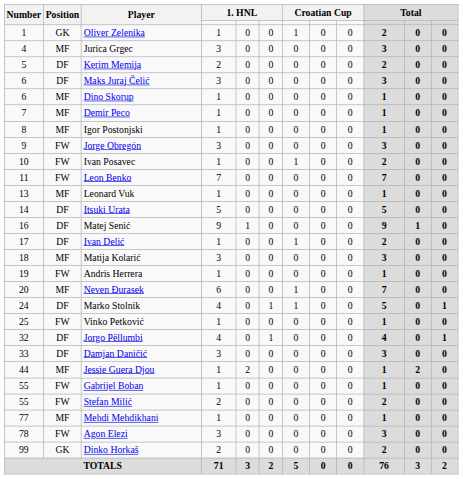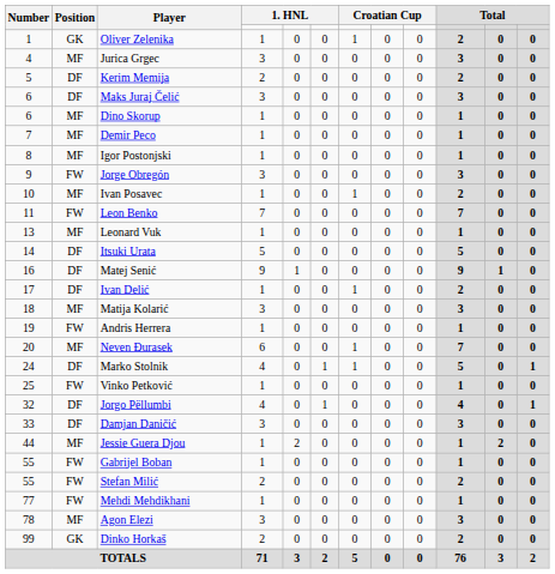 <table class="wikitable" style="font-size: 95%; text-align: center;">
 <tr>
 <th width=40 rowspan="2"  align="center">Number</th>
 <th width=40 rowspan="2"  align="center">Position</th>
 <th width=180 rowspan="2"  align="center">Player</th>
 <th width=120 colspan="3" align="center">1. HNL</th>
 <th width=120 colspan="3" align="center">Croatian Cup</th>
 <th width=140 colspan="3" align="center" style="background: #DCDCDC">Total</th>
 </tr>
 <tr>
 <td></td>
 <td></td>
 <td></td>
 <td></td>
 <td></td>
 <td></td>
 <th style="background: #DCDCDC"></th>
 <th style="background: #DCDCDC"></th>
 <th style="background: #DCDCDC"></th>
 </tr>
 <tr>
 <td>1</td>
 <td>GK</td>
 <td style="text-align:left;"> <a href='#'>Oliver Zelenika</a></td>
 <td>1</td>
 <td>0</td>
 <td>0</td>
 <td>1</td>
 <td>0</td>
 <td>0</td>
 <th style="background: #DCDCDC">2</th>
 <th style="background: #DCDCDC">0</th>
 <th style="background: #DCDCDC">0</th>
 </tr>
 <tr>
 <td>4</td>
 <td>MF</td>
 <td style="text-align:left;"> Jurica Grgec</td>
 <td>3</td>
 <td>0</td>
 <td>0</td>
 <td>0</td>
 <td>0</td>
 <td>0</td>
 <th style="background: #DCDCDC">3</th>
 <th style="background: #DCDCDC">0</th>
 <th style="background: #DCDCDC">0</th>
 </tr>
 <tr>
 <td>5</td>
 <td>DF</td>
 <td style="text-align:left;"> <a href='#'>Kerim Memija</a></td>
 <td>2</td>
 <td>0</td>
 <td>0</td>
 <td>0</td>
 <td>0</td>
 <td>0</td>
 <th style="background: #DCDCDC">2</th>
 <th style="background: #DCDCDC">0</th>
 <th style="background: #DCDCDC">0</th>
 </tr>
 <tr>
 <td>6</td>
 <td>DF</td>
 <td style="text-align:left;"> <a href='#'>Maks Juraj Čelić</a></td>
 <td>3</td>
 <td>0</td>
 <td>0</td>
 <td>0</td>
 <td>0</td>
 <td>0</td>
 <th style="background: #DCDCDC">3</th>
 <th style="background: #DCDCDC">0</th>
 <th style="background: #DCDCDC">0</th>
 </tr>
 <tr>
 <td>6</td>
 <td>MF</td>
 <td style="text-align:left;"> <a href='#'>Dino Skorup</a></td>
 <td>1</td>
 <td>0</td>
 <td>0</td>
 <td>0</td>
 <td>0</td>
 <td>0</td>
 <th style="background: #DCDCDC">1</th>
 <th style="background: #DCDCDC">0</th>
 <th style="background: #DCDCDC">0</th>
 </tr>
 <tr>
 <td>7</td>
 <td>MF</td>
 <td style="text-align:left;"> <a href='#'>Demir Peco</a></td>
 <td>1</td>
 <td>0</td>
 <td>0</td>
 <td>0</td>
 <td>0</td>
 <td>0</td>
 <th style="background: #DCDCDC">1</th>
 <th style="background: #DCDCDC">0</th>
 <th style="background: #DCDCDC">0</th>
 </tr>
 <tr>
 <td>8</td>
 <td>MF</td>
 <td style="text-align:left;"> Igor Postonjski</td>
 <td>1</td>
 <td>0</td>
 <td>0</td>
 <td>0</td>
 <td>0</td>
 <td>0</td>
 <th style="background: #DCDCDC">1</th>
 <th style="background: #DCDCDC">0</th>
 <th style="background: #DCDCDC">0</th>
 </tr>
 <tr>
 <td>9</td>
 <td>FW</td>
 <td style="text-align:left;"> <a href='#'>Jorge Obregón</a></td>
 <td>3</td>
 <td>0</td>
 <td>0</td>
 <td>0</td>
 <td>0</td>
 <td>0</td>
 <th style="background: #DCDCDC">3</th>
 <th style="background: #DCDCDC">0</th>
 <th style="background: #DCDCDC">0</th>
 </tr>
 <tr>
 <td>10</td>
-<td>FW</td>
+<td>MF</td>
 <td style="text-align:left;"> Ivan Posavec</td>
 <td>1</td>
 <td>0</td>
 <td>0</td>
 <td>1</td>
 <td>0</td>
 <td>0</td>
 <th style="background: #DCDCDC">2</th>
 <th style="background: #DCDCDC">0</th>
 <th style="background: #DCDCDC">0</th>
 </tr>
 <tr>
 <td>11</td>
 <td>FW</td>
 <td style="text-align:left;"> <a href='#'>Leon Benko</a></td>
 <td>7</td>
 <td>0</td>
 <td>0</td>
 <td>0</td>
 <td>0</td>
 <td>0</td>
 <th style="background: #DCDCDC">7</th>
 <th style="background: #DCDCDC">0</th>
 <th style="background: #DCDCDC">0</th>
 </tr>
 <tr>
 <td>13</td>
 <td>MF</td>
 <td style="text-align:left;"> Leonard Vuk</td>
 <td>1</td>
 <td>0</td>
 <td>0</td>
 <td>0</td>
 <td>0</td>
 <td>0</td>
 <th style="background: #DCDCDC">1</th>
 <th style="background: #DCDCDC">0</th>
 <th style="background: #DCDCDC">0</th>
 </tr>
 <tr>
 <td>14</td>
 <td>DF</td>
 <td style="text-align:left;"> <a href='#'>Itsuki Urata</a></td>
 <td>5</td>
 <td>0</td>
 <td>0</td>
 <td>0</td>
 <td>0</td>
 <td>0</td>
 <th style="background: #DCDCDC">5</th>
 <th style="background: #DCDCDC">0</th>
 <th style="background: #DCDCDC">0</th>
 </tr>
 <tr>
 <td>16</td>
 <td>DF</td>
 <td style="text-align:left;"> Matej Senić</td>
 <td>9</td>
 <td>1</td>
 <td>0</td>
 <td>0</td>
 <td>0</td>
 <td>0</td>
 <th style="background: #DCDCDC">9</th>
 <th style="background: #DCDCDC">1</th>
 <th style="background: #DCDCDC">0</th>
 </tr>
 <tr>
 <td>17</td>
 <td>DF</td>
 <td style="text-align:left;"> <a href='#'>Ivan Delić</a></td>
 <td>1</td>
 <td>0</td>
 <td>0</td>
 <td>1</td>
 <td>0</td>
 <td>0</td>
 <th style="background: #DCDCDC">2</th>
 <th style="background: #DCDCDC">0</th>
 <th style="background: #DCDCDC">0</th>
 </tr>
 <tr>
 <td>18</td>
 <td>MF</td>
 <td style="text-align:left;"> Matija Kolarić</td>
 <td>3</td>
 <td>0</td>
 <td>0</td>
 <td>0</td>
 <td>0</td>
 <td>0</td>
 <th style="background: #DCDCDC">3</th>
 <th style="background: #DCDCDC">0</th>
 <th style="background: #DCDCDC">0</th>
 </tr>
 <tr>
 <td>19</td>
 <td>FW</td>
 <td style="text-align:left;"> Andris Herrera</td>
 <td>1</td>
 <td>0</td>
 <td>0</td>
 <td>0</td>
 <td>0</td>
 <td>0</td>
 <th style="background: #DCDCDC">1</th>
 <th style="background: #DCDCDC">0</th>
 <th style="background: #DCDCDC">0</th>
 </tr>
 <tr>
 <td>20</td>
 <td>MF</td>
 <td style="text-align:left;"> <a href='#'>Neven Đurasek</a></td>
 <td>6</td>
 <td>0</td>
 <td>0</td>
 <td>1</td>
 <td>0</td>
 <td>0</td>
 <th style="background: #DCDCDC">7</th>
 <th style="background: #DCDCDC">0</th>
 <th style="background: #DCDCDC">0</th>
 </tr>
 <tr>
 <td>24</td>
 <td>DF</td>
 <td style="text-align:left;"> Marko Stolnik</td>
 <td>4</td>
 <td>0</td>
 <td>1</td>
 <td>1</td>
 <td>0</td>
 <td>0</td>
 <th style="background: #DCDCDC">5</th>
 <th style="background: #DCDCDC">0</th>
 <th style="background: #DCDCDC">1</th>
 </tr>
 <tr>
 <td>25</td>
 <td>FW</td>
 <td style="text-align:left;"> Vinko Petković</td>
 <td>1</td>
 <td>0</td>
 <td>0</td>
 <td>0</td>
 <td>0</td>
 <td>0</td>
 <th style="background: #DCDCDC">1</th>
 <th style="background: #DCDCDC">0</th>
 <th style="background: #DCDCDC">0</th>
 </tr>
 <tr>
 <td>32</td>
 <td>DF</td>
 <td style="text-align:left;"> <a href='#'>Jorgo Pëllumbi</a></td>
 <td>4</td>
 <td>0</td>
 <td>1</td>
 <td>0</td>
 <td>0</td>
 <td>0</td>
 <th style="background: #DCDCDC">4</th>
 <th style="background: #DCDCDC">0</th>
 <th style="background: #DCDCDC">1</th>
 </tr>
 <tr>
 <td>33</td>
 <td>DF</td>
 <td style="text-align:left;"> <a href='#'>Damjan Daničić</a></td>
 <td>3</td>
 <td>0</td>
 <td>0</td>
 <td>0</td>
 <td>0</td>
 <td>0</td>
 <th style="background: #DCDCDC">3</th>
 <th style="background: #DCDCDC">0</th>
 <th style="background: #DCDCDC">0</th>
 </tr>
 <tr>
 <td>44</td>
 <td>MF</td>
 <td style="text-align:left;"> <a href='#'>Jessie Guera Djou</a></td>
 <td>1</td>
 <td>2</td>
 <td>0</td>
 <td>0</td>
 <td>0</td>
 <td>0</td>
 <th style="background: #DCDCDC">1</th>
 <th style="background: #DCDCDC">2</th>
 <th style="background: #DCDCDC">0</th>
 </tr>
 <tr>
 <td>55</td>
 <td>FW</td>
 <td style="text-align:left;"> <a href='#'>Gabrijel Boban</a></td>
 <td>1</td>
 <td>0</td>
 <td>0</td>
 <td>0</td>
 <td>0</td>
 <td>0</td>
 <th style="background: #DCDCDC">1</th>
 <th style="background: #DCDCDC">0</th>
 <th style="background: #DCDCDC">0</th>
 </tr>
 <tr>
 <td>55</td>
 <td>FW</td>
 <td style="text-align:left;"> <a href='#'>Stefan Milić</a></td>
 <td>2</td>
 <td>0</td>
 <td>0</td>
 <td>0</td>
 <td>0</td>
 <td>0</td>
 <th style="background: #DCDCDC">2</th>
 <th style="background: #DCDCDC">0</th>
 <th style="background: #DCDCDC">0</th>
 </tr>
 <tr>
 <td>77</td>
-<td>MF</td>
+<td>FW</td>
 <td style="text-align:left;"> <a href='#'>Mehdi Mehdikhani</a></td>
 <td>1</td>
 <td>0</td>
 <td>0</td>
 <td>0</td>
 <td>0</td>
 <td>0</td>
 <th style="background: #DCDCDC">1</th>
 <th style="background: #DCDCDC">0</th>
 <th style="background: #DCDCDC">0</th>
 </tr>
 <tr>
 <td>78</td>
-<td>FW</td>
+<td>MF</td>
 <td style="text-align:left;"> <a href='#'>Agon Elezi</a></td>
 <td>3</td>
 <td>0</td>
 <td>0</td>
 <td>0</td>
 <td>0</td>
 <td>0</td>
 <th style="background: #DCDCDC">3</th>
 <th style="background: #DCDCDC">0</th>
 <th style="background: #DCDCDC">0</th>
 </tr>
 <tr>
 <td>99</td>
 <td>GK</td>
 <td style="text-align:left;"> <a href='#'>Dinko Horkaš</a></td>
 <td>2</td>
 <td>0</td>
 <td>0</td>
 <td>0</td>
 <td>0</td>
 <td>0</td>
 <th style="background: #DCDCDC">2</th>
 <th style="background: #DCDCDC">0</th>
 <th style="background: #DCDCDC">0</th>
 </tr>
 <tr>
 <th colspan="3" align="center" style="background: #DCDCDC">TOTALS</th>
 <th style="background: #DCDCDC">71</th>
 <th style="background: #DCDCDC">3</th>
 <th style="background: #DCDCDC">2</th>
 <th style="background: #DCDCDC">5</th>
 <th style="background: #DCDCDC">0</th>
 <th style="background: #DCDCDC">0</th>
 <th style="background: #DCDCDC">76</th>
 <th style="background: #DCDCDC">3</th>
 <th style="background: #DCDCDC">2</th>
 </tr>
 </table>
